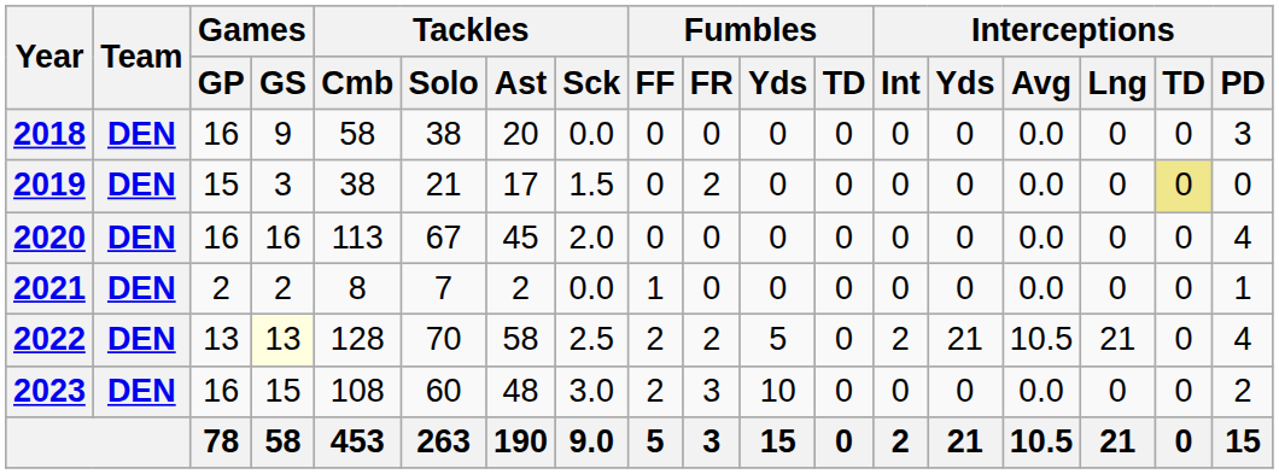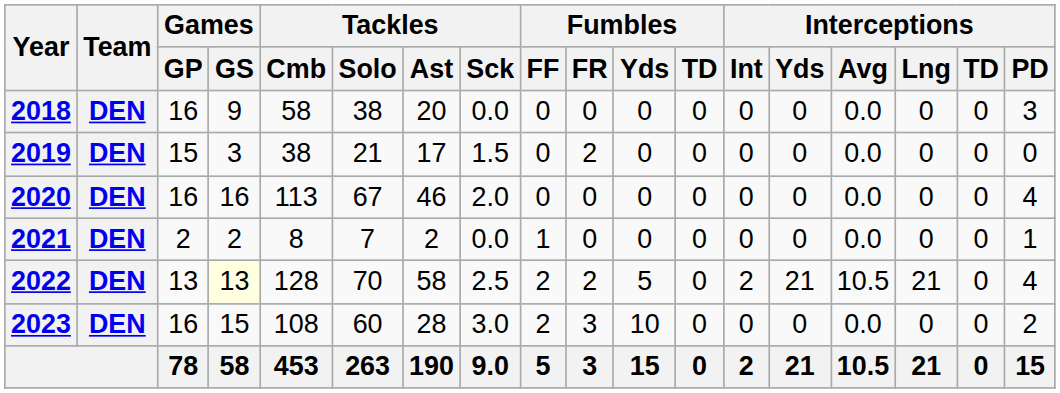 <table class="wikitable" style="text-align: center;">
 <tr>
 <th rowspan="2">Year</th>
 <th rowspan="2">Team</th>
 <th colspan="2">Games</th>
 <th colspan="4">Tackles</th>
 <th colspan="4">Fumbles</th>
 <th colspan="6">Interceptions</th>
 </tr>
 <tr>
 <th>GP</th>
 <th>GS</th>
 <th>Cmb</th>
 <th>Solo</th>
 <th>Ast</th>
 <th>Sck</th>
 <th>FF</th>
 <th>FR</th>
 <th>Yds</th>
 <th>TD</th>
 <th>Int</th>
 <th>Yds</th>
 <th>Avg</th>
 <th>Lng</th>
 <th>TD</th>
 <th>PD</th>
 </tr>
 <tr>
 <th><a href='#'>2018</a></th>
 <th><a href='#'>DEN</a></th>
 <td>16</td>
 <td>9</td>
 <td>58</td>
 <td>38</td>
 <td>20</td>
 <td>0.0</td>
 <td>0</td>
 <td>0</td>
 <td>0</td>
 <td>0</td>
 <td>0</td>
 <td>0</td>
 <td>0.0</td>
 <td>0</td>
 <td>0</td>
 <td>3</td>
 </tr>
 <tr>
 <th><a href='#'>2019</a></th>
 <th><a href='#'>DEN</a></th>
 <td>15</td>
 <td>3</td>
 <td>38</td>
 <td>21</td>
 <td>17</td>
 <td>1.5</td>
 <td>0</td>
 <td>2</td>
 <td>0</td>
 <td>0</td>
 <td>0</td>
 <td>0</td>
 <td>0.0</td>
 <td>0</td>
-<td style="background: khaki;">0</td>
+<td>0</td>
 <td>0</td>
 </tr>
 <tr>
 <th><a href='#'>2020</a></th>
 <th><a href='#'>DEN</a></th>
 <td>16</td>
 <td>16</td>
 <td>113</td>
 <td>67</td>
-<td>45</td>
+<td>46</td>
 <td>2.0</td>
 <td>0</td>
 <td>0</td>
 <td>0</td>
 <td>0</td>
 <td>0</td>
 <td>0</td>
 <td>0.0</td>
 <td>0</td>
 <td>0</td>
 <td>4</td>
 </tr>
 <tr>
 <th><a href='#'>2021</a></th>
 <th><a href='#'>DEN</a></th>
 <td>2</td>
 <td>2</td>
 <td>8</td>
 <td>7</td>
 <td>2</td>
 <td>0.0</td>
 <td>1</td>
 <td>0</td>
 <td>0</td>
 <td>0</td>
 <td>0</td>
 <td>0</td>
 <td>0.0</td>
 <td>0</td>
 <td>0</td>
 <td>1</td>
 </tr>
 <tr>
 <th><a href='#'>2022</a></th>
 <th><a href='#'>DEN</a></th>
 <td>13</td>
 <td style="background: lightyellow;">13</td>
 <td>128</td>
 <td>70</td>
 <td>58</td>
 <td>2.5</td>
 <td>2</td>
 <td>2</td>
 <td>5</td>
 <td>0</td>
 <td>2</td>
 <td>21</td>
 <td>10.5</td>
 <td>21</td>
 <td>0</td>
 <td>4</td>
 </tr>
 <tr>
 <th><a href='#'>2023</a></th>
 <th><a href='#'>DEN</a></th>
 <td>16</td>
 <td>15</td>
 <td>108</td>
 <td>60</td>
-<td>48</td>
+<td>28</td>
 <td>3.0</td>
 <td>2</td>
 <td>3</td>
 <td>10</td>
 <td>0</td>
 <td>0</td>
 <td>0</td>
 <td>0.0</td>
 <td>0</td>
 <td>0</td>
 <td>2</td>
 </tr>
 <tr>
 <th colspan="2"></th>
 <th>78</th>
 <th>58</th>
 <th>453</th>
 <th>263</th>
 <th>190</th>
 <th>9.0</th>
 <th>5</th>
 <th>3</th>
 <th>15</th>
 <th>0</th>
 <th>2</th>
 <th>21</th>
 <th>10.5</th>
 <th>21</th>
 <th>0</th>
 <th>15</th>
 </tr>
 </table>
